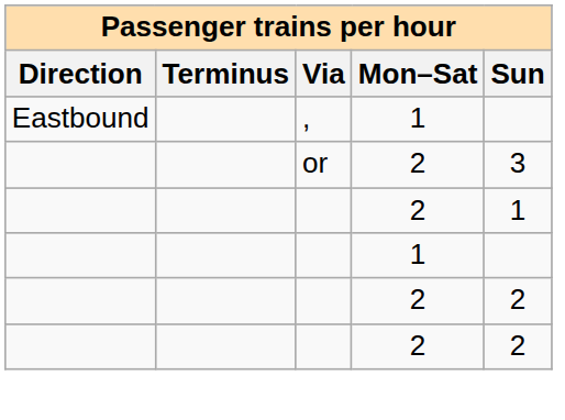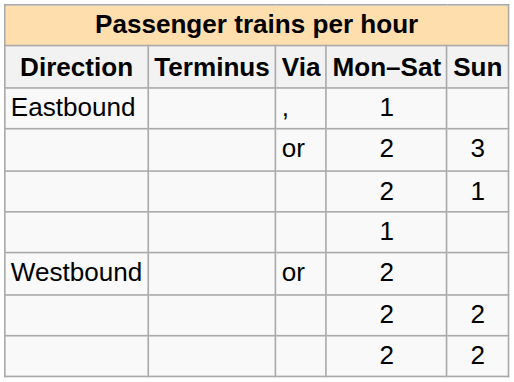 <table class="wikitable">
 <tr>
 <th colspan="5" style="background:#ffdead;">Passenger trains per hour</th>
 </tr>
 <tr>
 <th>Direction</th>
 <th>Terminus</th>
 <th>Via</th>
 <th>Mon–Sat</th>
 <th>Sun </th>
 </tr>
 <tr>
 <td>Eastbound</td>
 <td></td>
 <td>, </td>
 <td align=center>1</td>
 <td></td>
 </tr>
 <tr>
 <td></td>
 <td></td>
 <td> or </td>
 <td align=center>2</td>
 <td align=center>3</td>
 </tr>
 <tr>
 <td></td>
 <td></td>
 <td></td>
 <td align=center>2</td>
 <td align=center>1</td>
 </tr>
 <tr>
 <td></td>
 <td></td>
 <td></td>
 <td align=center>1</td>
 <td></td>
 </tr>
 <tr>
+<td>Westbound</td>
+<td></td>
+<td> or </td>
+<td align=center>2</td>
+<td></td>
+</tr>
+<tr>
 <td></td>
 <td></td>
 <td></td>
 <td align=center>2</td>
 <td align=center>2</td>
 </tr>
 <tr>
 <td></td>
 <td></td>
 <td></td>
 <td align=center>2</td>
 <td align=center>2</td>
 </tr>
 </table>
